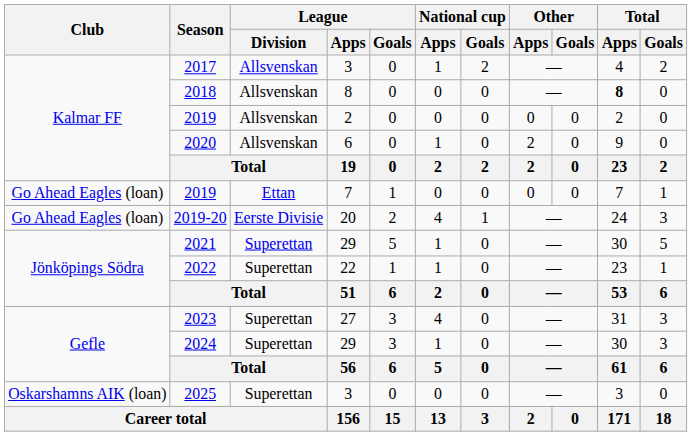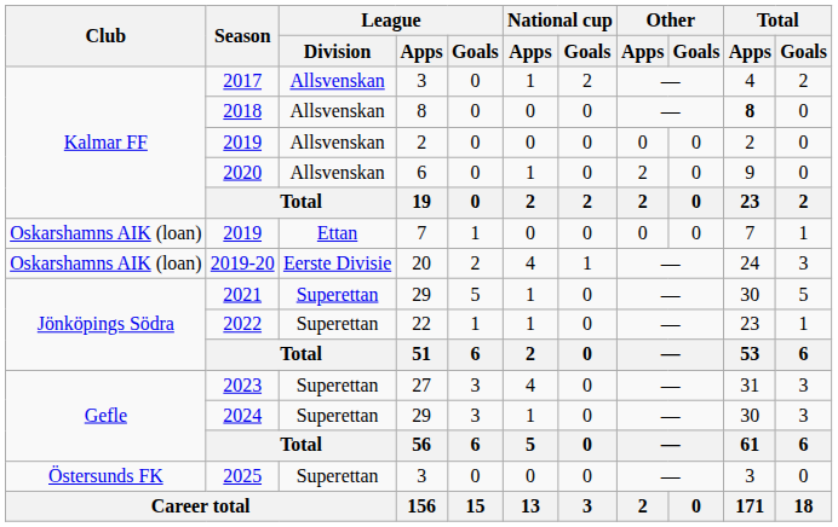 <table class="wikitable" style="text-align: center">
 <tr>
 <th rowspan="2">Club</th>
 <th rowspan="2">Season</th>
 <th colspan="3">League</th>
 <th colspan="2">National cup</th>
 <th colspan="2">Other</th>
 <th colspan="2">Total</th>
 </tr>
 <tr>
 <th>Division</th>
 <th>Apps</th>
 <th>Goals</th>
 <th>Apps</th>
 <th>Goals</th>
 <th>Apps</th>
 <th>Goals</th>
 <th>Apps</th>
 <th>Goals</th>
 </tr>
 <tr>
 <td rowspan="5"><a href='#'>Kalmar FF</a></td>
 <td><a href='#'>2017</a></td>
 <td><a href='#'>Allsvenskan</a></td>
 <td>3</td>
 <td>0</td>
 <td>1</td>
 <td>2</td>
 <td colspan="2">—</td>
 <td>4</td>
 <td>2</td>
 </tr>
 <tr>
 <td><a href='#'>2018</a></td>
 <td>Allsvenskan</td>
 <td>8</td>
 <td>0</td>
 <td>0</td>
 <td>0</td>
 <td colspan="2">—</td>
 <td><strong>8</strong></td>
 <td>0</td>
 </tr>
 <tr>
 <td><a href='#'>2019</a></td>
 <td>Allsvenskan</td>
 <td>2</td>
 <td>0</td>
 <td>0</td>
 <td>0</td>
 <td>0</td>
 <td>0</td>
 <td>2</td>
 <td>0</td>
 </tr>
 <tr>
 <td><a href='#'>2020</a></td>
 <td>Allsvenskan</td>
 <td>6</td>
 <td>0</td>
 <td>1</td>
 <td>0</td>
 <td>2</td>
 <td>0</td>
 <td>9</td>
 <td>0</td>
 </tr>
 <tr>
 <th colspan="2">Total</th>
 <th>19</th>
 <th>0</th>
 <th>2</th>
 <th>2</th>
 <th>2</th>
 <th>0</th>
 <th>23</th>
 <th>2</th>
 </tr>
 <tr>
-<td><a href='#'>Go Ahead Eagles</a> (loan)</td>
+<td><a href='#'>Oskarshamns AIK</a> (loan)</td>
 <td><a href='#'>2019</a></td>
 <td><a href='#'>Ettan</a></td>
 <td>7</td>
 <td>1</td>
 <td>0</td>
 <td>0</td>
 <td>0</td>
 <td>0</td>
 <td>7</td>
 <td>1</td>
 </tr>
 <tr>
-<td><a href='#'>Go Ahead Eagles</a> (loan)</td>
+<td><a href='#'>Oskarshamns AIK</a> (loan)</td>
 <td><a href='#'>2019-20</a></td>
 <td><a href='#'>Eerste Divisie</a></td>
 <td>20</td>
 <td>2</td>
 <td>4</td>
 <td>1</td>
 <td colspan="2">—</td>
 <td>24</td>
 <td>3</td>
 </tr>
 <tr>
 <td rowspan="3"><a href='#'>Jönköpings Södra</a></td>
 <td><a href='#'>2021</a></td>
 <td><a href='#'>Superettan</a></td>
 <td>29</td>
 <td>5</td>
 <td>1</td>
 <td>0</td>
 <td colspan="2">—</td>
 <td>30</td>
 <td>5</td>
 </tr>
 <tr>
 <td><a href='#'>2022</a></td>
 <td>Superettan</td>
 <td>22</td>
 <td>1</td>
 <td>1</td>
 <td>0</td>
 <td colspan="2">—</td>
 <td>23</td>
 <td>1</td>
 </tr>
 <tr>
 <th colspan="2">Total</th>
 <th>51</th>
 <th>6</th>
 <th>2</th>
 <th>0</th>
 <th colspan="2">—</th>
 <th>53</th>
 <th>6</th>
 </tr>
 <tr>
 <td rowspan="3"><a href='#'>Gefle</a></td>
 <td><a href='#'>2023</a></td>
 <td>Superettan</td>
 <td>27</td>
 <td>3</td>
 <td>4</td>
 <td>0</td>
 <td colspan="2">—</td>
 <td>31</td>
 <td>3</td>
 </tr>
 <tr>
 <td><a href='#'>2024</a></td>
 <td>Superettan</td>
 <td>29</td>
 <td>3</td>
 <td>1</td>
 <td>0</td>
 <td colspan="2">—</td>
 <td>30</td>
 <td>3</td>
 </tr>
 <tr>
 <th colspan="2">Total</th>
 <th>56</th>
 <th>6</th>
 <th>5</th>
 <th>0</th>
 <th colspan="2">—</th>
 <th>61</th>
 <th>6</th>
 </tr>
 <tr>
-<td><a href='#'>Oskarshamns AIK</a> (loan)</td>
+<td><a href='#'>Östersunds FK</a></td>
 <td><a href='#'>2025</a></td>
 <td>Superettan</td>
 <td>3</td>
 <td>0</td>
 <td>0</td>
 <td>0</td>
 <td colspan="2">—</td>
 <td>3</td>
 <td>0</td>
 </tr>
 <tr>
 <th colspan="3">Career total</th>
 <th>156</th>
 <th>15</th>
 <th>13</th>
 <th>3</th>
 <th>2</th>
 <th>0</th>
 <th>171</th>
 <th>18</th>
 </tr>
 </table>
